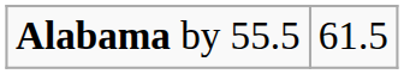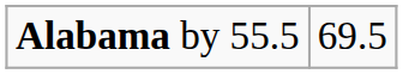 <table class="wikitable" style="margin-left: auto; margin-right: auto; border: none;">
 <tr align="center">
 </tr>
 <tr align="center">
 <td><strong>Alabama</strong> by 55.5</td>
-<td>61.5</td>
+<td>69.5</td>
 </tr>
 </table>
